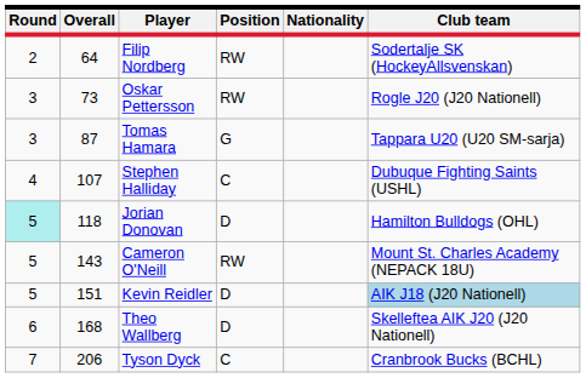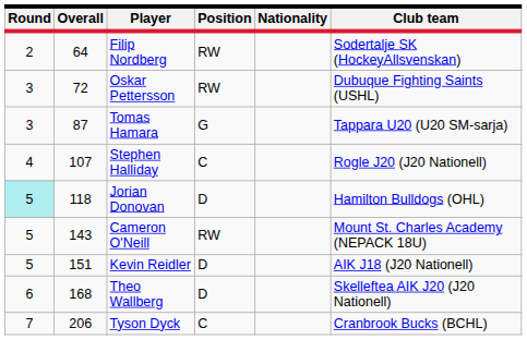 <table class="wikitable sortable">
 <tr style="background:#FFFFFF; border-top:#010101 5px solid; border-bottom:#DA1A32 5px solid;">
 <th>Round</th>
 <th>Overall</th>
 <th>Player</th>
 <th>Position</th>
 <th>Nationality</th>
 <th>Club team</th>
 </tr>
 <tr>
 <td style="text-align:center;">2</td>
 <td style="text-align:center;">64</td>
 <td><a href='#'>Filip Nordberg</a></td>
 <td>RW</td>
 <td></td>
 <td><a href='#'>Sodertalje SK</a> (<a href='#'>HockeyAllsvenskan</a>)</td>
 </tr>
 <tr>
 <td style="text-align:center;">3</td>
-<td style="text-align:center;">73</td>
+<td style="text-align:center;">72</td>
 <td><a href='#'>Oskar Pettersson</a></td>
 <td>RW</td>
 <td></td>
-<td><a href='#'>Rogle J20</a> (J20 Nationell)</td>
+<td><a href='#'>Dubuque Fighting Saints</a> (USHL)</td>
 </tr>
 <tr>
 <td style="text-align:center;">3</td>
 <td style="text-align:center;">87</td>
 <td><a href='#'>Tomas Hamara</a></td>
 <td>G</td>
 <td></td>
 <td><a href='#'>Tappara U20</a> (U20 SM-sarja)</td>
 </tr>
 <tr>
 <td style="text-align:center;">4</td>
 <td style="text-align:center;">107</td>
 <td><a href='#'>Stephen Halliday</a></td>
 <td>C</td>
 <td></td>
-<td><a href='#'>Dubuque Fighting Saints</a> (USHL)</td>
+<td><a href='#'>Rogle J20</a> (J20 Nationell)</td>
 </tr>
 <tr>
 <td style="background: paleturquoise; text-align:center;">5</td>
 <td style="text-align:center;">118</td>
 <td><a href='#'>Jorian Donovan</a></td>
 <td>D</td>
 <td></td>
 <td><a href='#'>Hamilton Bulldogs</a> (OHL)</td>
 </tr>
 <tr>
 <td style="text-align:center;">5</td>
 <td style="text-align:center;">143</td>
 <td><a href='#'>Cameron O'Neill</a></td>
 <td>RW</td>
 <td></td>
 <td><a href='#'>Mount St. Charles Academy</a> (NEPACK 18U)</td>
 </tr>
 <tr>
 <td style="text-align:center;">5</td>
 <td style="text-align:center;">151</td>
 <td><a href='#'>Kevin Reidler</a></td>
 <td>D</td>
 <td></td>
-<td style="background: lightblue;"><a href='#'>AIK J18</a> (J20 Nationell)</td>
+<td><a href='#'>AIK J18</a> (J20 Nationell)</td>
 </tr>
 <tr>
 <td style="text-align:center;">6</td>
 <td style="text-align:center;">168</td>
 <td><a href='#'>Theo Wallberg</a></td>
 <td>D</td>
 <td></td>
 <td><a href='#'>Skelleftea AIK J20</a> (J20 Nationell)</td>
 </tr>
 <tr>
 <td style="text-align:center;">7</td>
 <td style="text-align:center;">206</td>
 <td><a href='#'>Tyson Dyck</a></td>
 <td>C</td>
 <td></td>
 <td><a href='#'>Cranbrook Bucks</a> (BCHL)</td>
 </tr>
 </table>
